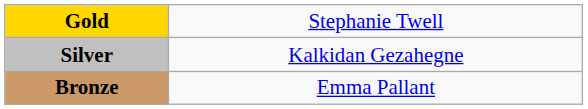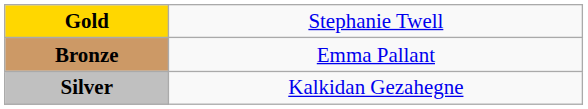 <table class="wikitable" style="text-align:center; " width="35%">
 <tr>
 <td bgcolor="gold"><strong>Gold</strong></td>
 <td><a href='#'>Stephanie Twell</a><br>  <small><em></em></small></td>
 </tr>
 <tr>
+<td bgcolor="CC9966"><strong>Bronze</strong></td>
+<td><a href='#'>Emma Pallant</a><br>  <small><em></em></small></td>
+</tr>
+<tr>
 <td bgcolor="silver"><strong>Silver</strong></td>
 <td><a href='#'>Kalkidan Gezahegne</a><br>  <small><em></em></small></td>
 </tr>
-<tr>
-<td bgcolor="CC9966"><strong>Bronze</strong></td>
-<td><a href='#'>Emma Pallant</a><br>  <small><em></em></small></td>
-</tr>
 </table>
